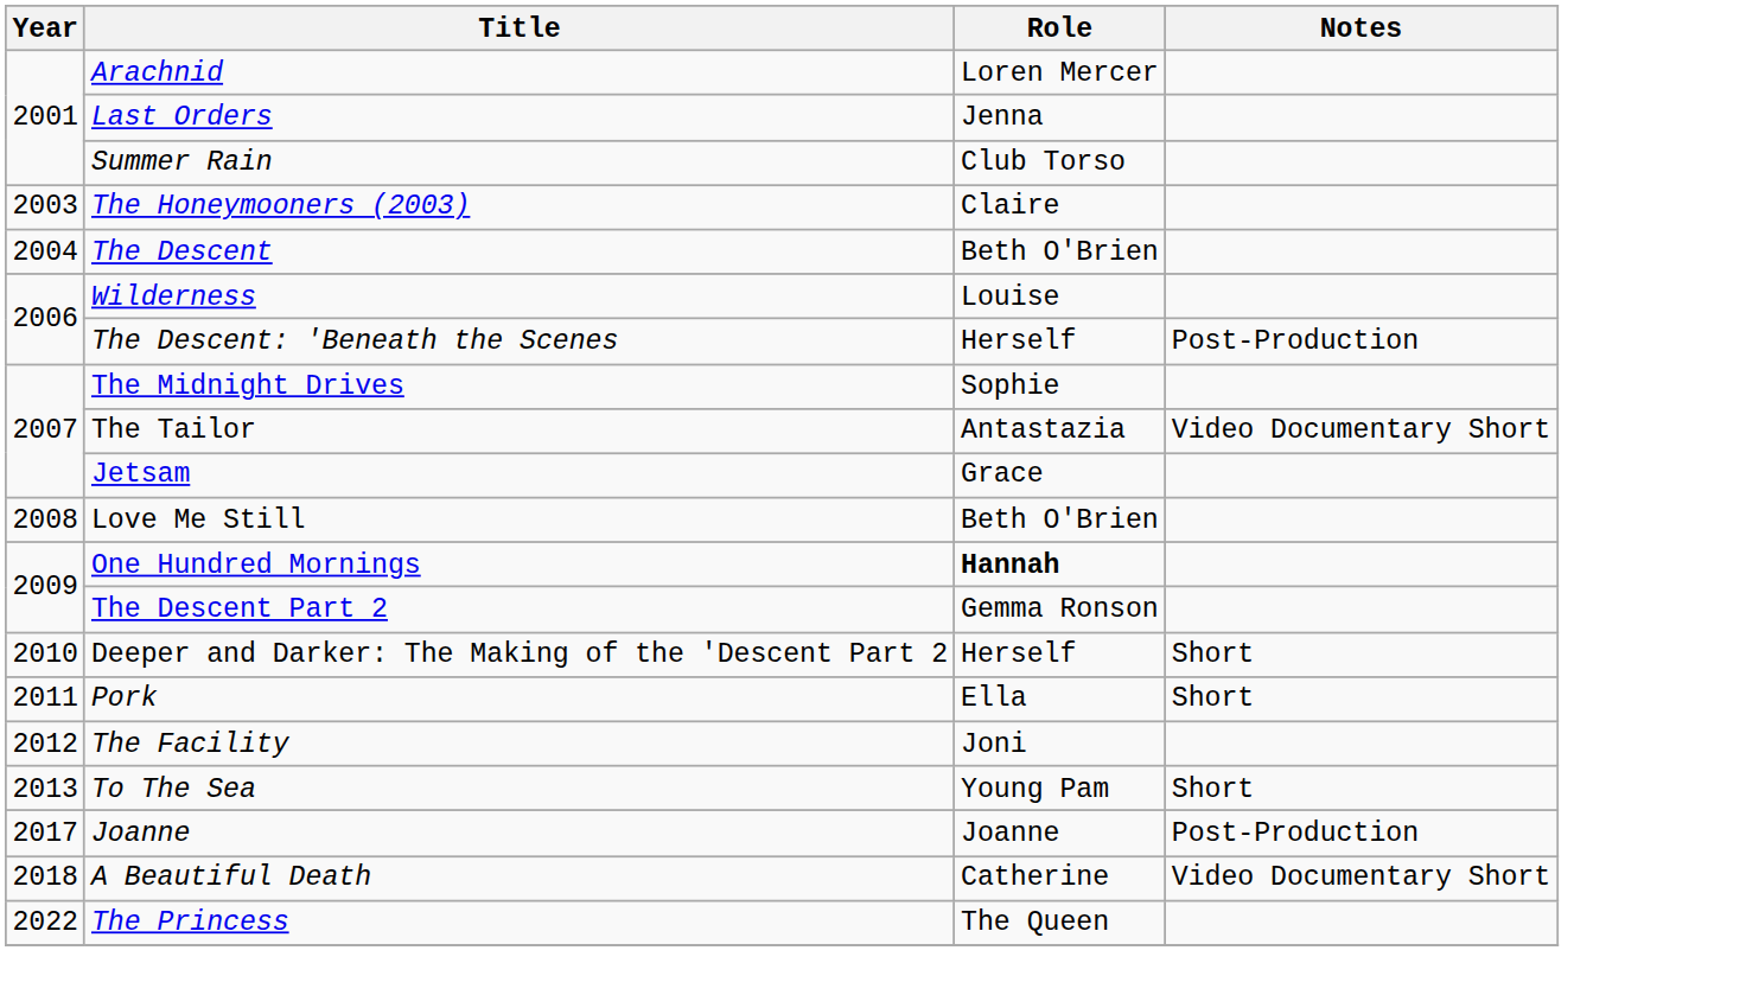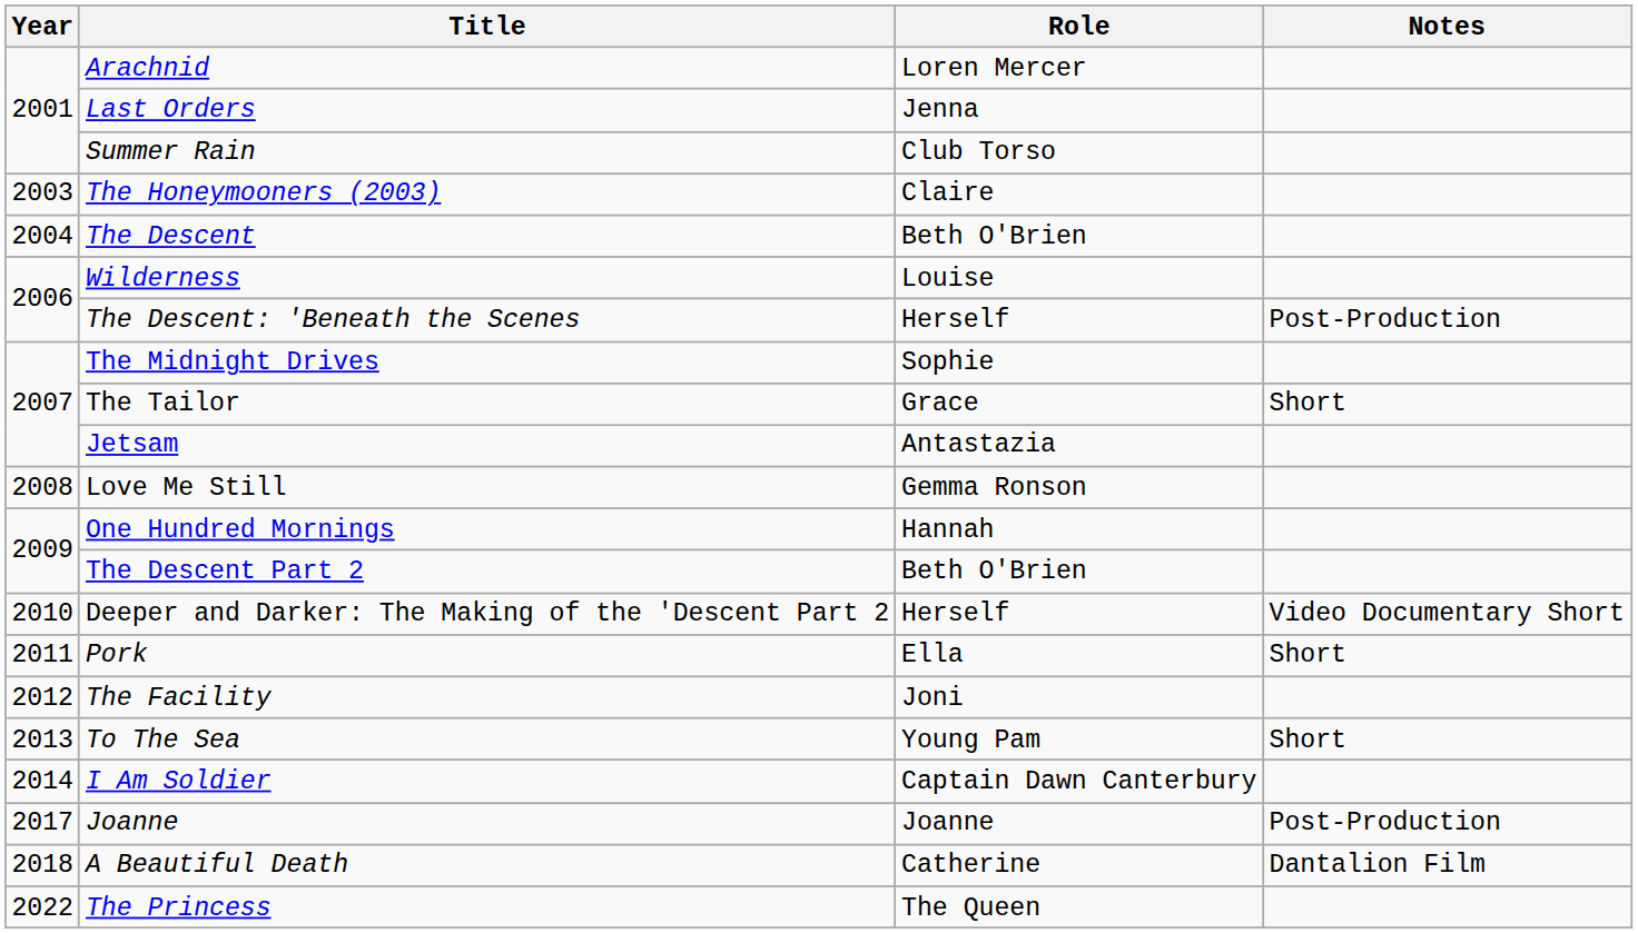 <table class="wikitable sortable">
 <tr>
 <th>Year</th>
 <th>Title</th>
 <th>Role</th>
 <th>Notes</th>
 </tr>
 <tr>
 <td rowspan="3">2001</td>
 <td><em><a href='#'>Arachnid</a></em></td>
 <td>Loren Mercer</td>
 <td></td>
 </tr>
 <tr>
 <td><em><a href='#'>Last Orders</a></em></td>
 <td>Jenna</td>
 <td></td>
 </tr>
 <tr>
 <td><em>Summer Rain</em></td>
 <td>Club Torso</td>
 <td></td>
 </tr>
 <tr>
 <td>2003</td>
 <td><em><a href='#'>The Honeymooners (2003)</a></em></td>
 <td>Claire</td>
 <td></td>
 </tr>
 <tr>
 <td>2004</td>
 <td><em><a href='#'>The Descent</a></em></td>
 <td>Beth O'Brien</td>
 <td></td>
 </tr>
 <tr>
 <td rowspan="2">2006</td>
 <td><em><a href='#'>Wilderness</a></em></td>
 <td>Louise</td>
 <td></td>
 </tr>
 <tr>
 <td><em>The Descent: 'Beneath the Scenes<strong></td>
 <td>Herself</td>
 <td>Post-Production</td>
 </tr>
 <tr>
 <td rowspan="3">2007</td>
 <td></em><a href='#'>The Midnight Drives</a><em></td>
 <td>Sophie</td>
 <td></td>
 </tr>
 <tr>
 <td></em>The Tailor<em></td>
-<td>Antastazia</td>
-<td>Video Documentary Short</td>
+<td>Grace</td>
+<td>Short</td>
 </tr>
 <tr>
 <td></em><a href='#'>Jetsam</a><em></td>
-<td>Grace</td>
+<td>Antastazia</td>
 <td></td>
 </tr>
 <tr>
 <td>2008</td>
 <td></em>Love Me Still<em></td>
-<td>Beth O'Brien</td>
+<td>Gemma Ronson</td>
 <td></td>
 </tr>
 <tr>
 <td rowspan="2">2009</td>
 <td></em><a href='#'>One Hundred Mornings</a><em></td>
-<td><strong>Hannah</strong></td>
+<td>Hannah</td>
 <td></td>
 </tr>
 <tr>
 <td></em><a href='#'>The Descent Part 2</a><em></td>
-<td>Gemma Ronson</td>
+<td>Beth O'Brien</td>
 <td></td>
 </tr>
 <tr>
 <td>2010</td>
 <td></em>Deeper and Darker: The Making of the 'Descent Part 2</strong></td>
 <td>Herself</td>
-<td>Short</td>
+<td>Video Documentary Short</td>
 </tr>
 <tr>
 <td>2011</td>
 <td><em>Pork</em></td>
 <td>Ella</td>
 <td>Short</td>
 </tr>
 <tr>
 <td>2012</td>
 <td><em>The Facility</em></td>
 <td>Joni</td>
 <td></td>
 </tr>
 <tr>
 <td>2013</td>
 <td><em>To The Sea</em></td>
 <td>Young Pam</td>
 <td>Short</td>
 </tr>
 <tr>
+<td>2014</td>
+<td><em><a href='#'>I Am Soldier</a></em></td>
+<td>Captain Dawn Canterbury</td>
+<td></td>
+</tr>
+<tr>
 <td>2017</td>
 <td><em>Joanne</em></td>
 <td>Joanne</td>
 <td>Post-Production</td>
 </tr>
 <tr>
 <td>2018</td>
 <td><em>A Beautiful Death </em></td>
 <td>Catherine</td>
-<td>Video Documentary Short</td>
+<td>Dantalion Film</td>
 </tr>
 <tr>
 <td>2022</td>
 <td><em><a href='#'>The Princess</a></em></td>
 <td>The Queen</td>
 <td></td>
 </tr>
 <tr>
 </tr>
 </table>
